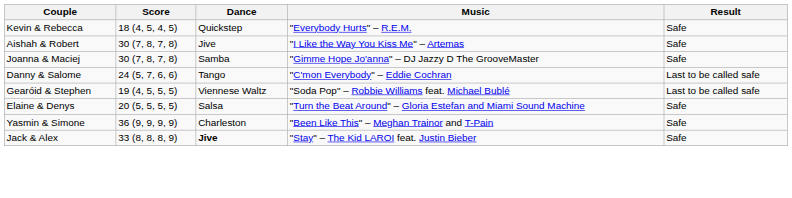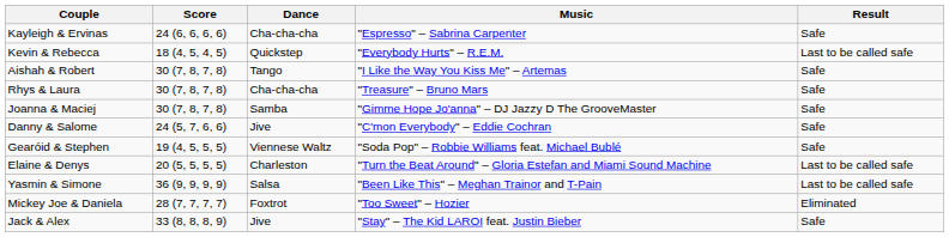 <table class="wikitable sortable" style="width:100%;">
 <tr>
 <th>Couple</th>
 <th>Score</th>
 <th>Dance</th>
 <th>Music</th>
 <th>Result</th>
 </tr>
 <tr>
+<td>Kayleigh & Ervinas</td>
+<td>24 (6, 6, 6, 6)</td>
+<td>Cha-cha-cha</td>
+<td>"<a href='#'>Espresso</a>" – <a href='#'>Sabrina Carpenter</a></td>
+<td>Safe</td>
+</tr>
+<tr>
 <td>Kevin & Rebecca</td>
 <td>18 (4, 5, 4, 5)</td>
 <td>Quickstep</td>
 <td>"<a href='#'>Everybody Hurts</a>" – <a href='#'>R.E.M.</a></td>
-<td>Safe</td>
+<td>Last to be called safe</td>
 </tr>
 <tr>
 <td>Aishah & Robert</td>
 <td>30 (7, 8, 7, 8)</td>
-<td>Jive</td>
+<td>Tango</td>
 <td>"<a href='#'>I Like the Way You Kiss Me</a>" – <a href='#'>Artemas</a></td>
+<td>Safe</td>
+</tr>
+<tr>
+<td>Rhys & Laura</td>
+<td>30 (7, 8, 7, 8)</td>
+<td>Cha-cha-cha</td>
+<td>"<a href='#'>Treasure</a>" – <a href='#'>Bruno Mars</a></td>
 <td>Safe</td>
 </tr>
 <tr>
 <td>Joanna & Maciej</td>
 <td>30 (7, 8, 7, 8)</td>
 <td>Samba</td>
 <td>"<a href='#'>Gimme Hope Jo'anna</a>" – DJ Jazzy D The GrooveMaster</td>
 <td>Safe</td>
 </tr>
 <tr>
 <td>Danny & Salome</td>
 <td>24 (5, 7, 6, 6)</td>
-<td>Tango</td>
+<td>Jive</td>
 <td>"<a href='#'>C'mon Everybody</a>" – <a href='#'>Eddie Cochran</a></td>
-<td>Last to be called safe</td>
+<td>Safe</td>
 </tr>
 <tr>
 <td>Gearóid & Stephen</td>
 <td>19 (4, 5, 5, 5)</td>
 <td>Viennese Waltz</td>
 <td>"Soda Pop" – <a href='#'>Robbie Williams</a> feat. <a href='#'>Michael Bublé</a></td>
-<td>Last to be called safe</td>
+<td>Safe</td>
 </tr>
 <tr>
 <td>Elaine & Denys</td>
 <td>20 (5, 5, 5, 5)</td>
-<td>Salsa</td>
+<td>Charleston</td>
 <td>"<a href='#'>Turn the Beat Around</a>" – <a href='#'>Gloria Estefan and Miami Sound Machine</a></td>
-<td>Safe</td>
+<td>Last to be called safe</td>
 </tr>
 <tr>
 <td>Yasmin & Simone</td>
 <td>36 (9, 9, 9, 9)</td>
-<td>Charleston</td>
+<td>Salsa</td>
 <td>"<a href='#'>Been Like This</a>" – <a href='#'>Meghan Trainor</a> and <a href='#'>T-Pain</a></td>
-<td>Safe</td>
+<td>Last to be called safe</td>
+</tr>
+<tr>
+<td>Mickey Joe & Daniela</td>
+<td>28 (7, 7, 7, 7)</td>
+<td>Foxtrot</td>
+<td>"<a href='#'>Too Sweet</a>" – <a href='#'>Hozier</a></td>
+<td>Eliminated</td>
 </tr>
 <tr>
 <td>Jack & Alex</td>
 <td>33 (8, 8, 8, 9)</td>
-<td><strong>Jive</strong></td>
+<td>Jive</td>
 <td>"<a href='#'>Stay</a>" – <a href='#'>The Kid LAROI</a> feat. <a href='#'>Justin Bieber</a></td>
 <td>Safe</td>
 </tr>
 </table>
